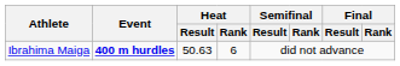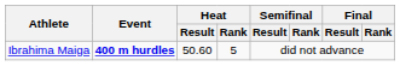 <table class=wikitable style="font-size:90%">
 <tr>
 <th rowspan="2">Athlete</th>
 <th rowspan="2">Event</th>
 <th colspan="2">Heat</th>
 <th colspan="2">Semifinal</th>
 <th colspan="2">Final</th>
 </tr>
 <tr style="font-size:95%">
 <th>Result</th>
 <th>Rank</th>
 <th>Result</th>
 <th>Rank</th>
 <th>Result</th>
 <th>Rank</th>
 </tr>
 <tr align=center>
 <td align=left><a href='#'>Ibrahima Maiga</a></td>
 <td align=left><strong><a href='#'>400 m hurdles</a></strong></td>
-<td>50.63</td>
-<td>6</td>
+<td>50.60</td>
+<td>5</td>
 <td colspan=4>did not advance</td>
 </tr>
 </table>
